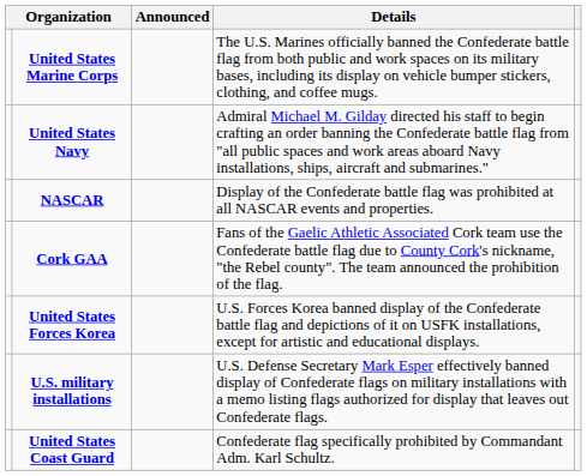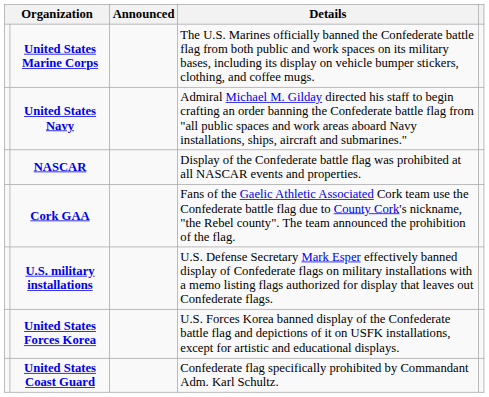 <table class="wikitable sortable" style="text-align:left">
 <tr>
 <th colspan="2">Organization</th>
 <th>Announced</th>
 <th>Details</th>
 <th class="unsortable"></th>
 </tr>
 <tr>
 <td></td>
 <td style="text-align: center; font-weight: bold"><a href='#'>United&nbsp;States Marine&nbsp;Corps</a></td>
 <td></td>
 <td>The U.S. Marines officially banned the Confederate battle flag from both public and work spaces on its military bases, including its display on vehicle bumper stickers, clothing, and coffee mugs.</td>
 <td><br></td>
 </tr>
 <tr>
 <td></td>
 <td style="text-align: center; font-weight: bold"><a href='#'>United States Navy</a></td>
 <td></td>
 <td>Admiral <a href='#'>Michael M. Gilday</a> directed his staff to begin crafting an order banning the Confederate battle flag from "all public spaces and work areas aboard Navy installations, ships, aircraft and submarines."</td>
 <td><br></td>
 </tr>
 <tr>
 <td></td>
 <td style="text-align: center; font-weight: bold"><a href='#'>NASCAR</a></td>
 <td></td>
 <td>Display of the Confederate battle flag was prohibited at all NASCAR events and properties.</td>
 <td></td>
 </tr>
 <tr>
 <td></td>
 <td style="text-align: center; font-weight: bold"><a href='#'>Cork GAA</a></td>
 <td></td>
 <td>Fans of the <a href='#'>Gaelic Athletic Associated</a> Cork team use the Confederate battle flag due to <a href='#'>County Cork</a>'s nickname, "the Rebel county". The team announced the prohibition of the flag.</td>
 <td></td>
 </tr>
 <tr>
 <td></td>
-<td style="text-align: center; font-weight: bold"><a href='#'>United States Forces Korea</a></td>
+<td style="text-align: center; font-weight: bold"><a href='#'>U.S. military installations</a></td>
 <td></td>
-<td>U.S. Forces Korea banned display of the Confederate battle flag and depictions of it on USFK installations, except for artistic and educational displays.</td>
+<td>U.S. Defense Secretary <a href='#'>Mark Esper</a> effectively banned display of Confederate flags on military installations with a memo listing flags authorized for display that leaves out Confederate flags.</td>
 <td></td>
 </tr>
 <tr>
 <td></td>
-<td style="text-align: center; font-weight: bold"><a href='#'>U.S. military installations</a></td>
+<td style="text-align: center; font-weight: bold"><a href='#'>United States Forces Korea</a></td>
 <td></td>
-<td>U.S. Defense Secretary <a href='#'>Mark Esper</a> effectively banned display of Confederate flags on military installations with a memo listing flags authorized for display that leaves out Confederate flags.</td>
+<td>U.S. Forces Korea banned display of the Confederate battle flag and depictions of it on USFK installations, except for artistic and educational displays.</td>
 <td></td>
 </tr>
 <tr>
 <td></td>
 <td style="text-align: center; font-weight: bold"><a href='#'>United States Coast Guard</a></td>
 <td></td>
 <td>Confederate flag specifically prohibited by Commandant Adm. Karl Schultz.</td>
 <td></td>
 </tr>
 </table>
